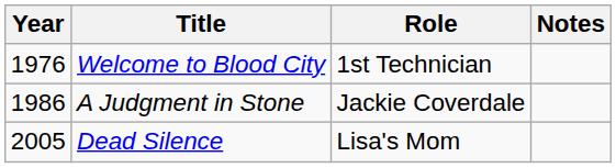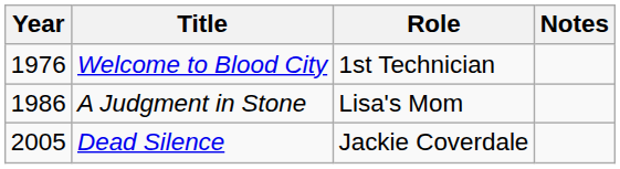 <table class="wikitable sortable">
 <tr>
 <th>Year</th>
 <th>Title</th>
 <th>Role</th>
 <th class="unsortable">Notes</th>
 </tr>
 <tr>
 <td>1976</td>
 <td><em><a href='#'>Welcome to Blood City</a></em></td>
 <td>1st Technician</td>
 <td></td>
 </tr>
 <tr>
 <td>1986</td>
 <td data-sort-value="Judgment in Stone, A"><em>A Judgment in Stone</em></td>
-<td>Jackie Coverdale</td>
+<td>Lisa's Mom</td>
 <td></td>
 </tr>
 <tr>
 <td>2005</td>
 <td><em><a href='#'>Dead Silence</a></em></td>
-<td>Lisa's Mom</td>
+<td>Jackie Coverdale</td>
 <td></td>
 </tr>
 </table>
